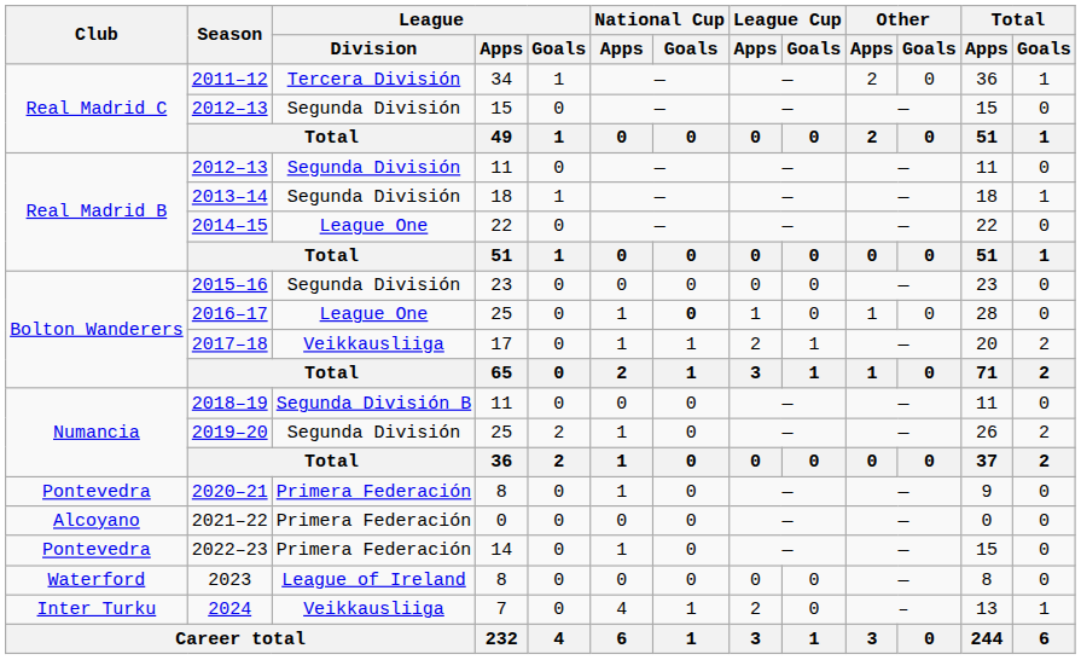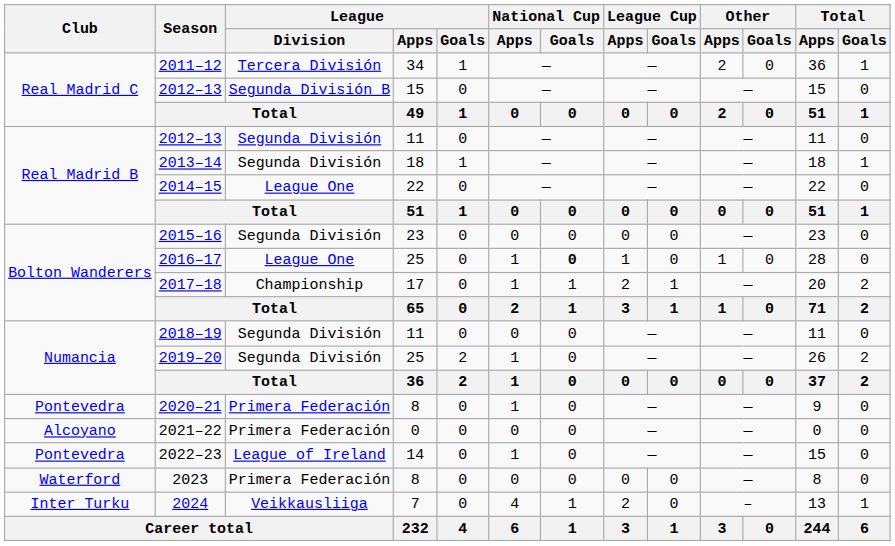 <table class="wikitable" style="text-align:center">
 <tr>
 <th rowspan="2">Club</th>
 <th rowspan="2">Season</th>
 <th colspan="3">League</th>
 <th colspan="2">National Cup</th>
 <th colspan="2">League Cup</th>
 <th colspan="2">Other</th>
 <th colspan="2">Total</th>
 </tr>
 <tr>
 <th>Division</th>
 <th>Apps</th>
 <th>Goals</th>
 <th>Apps</th>
 <th>Goals</th>
 <th>Apps</th>
 <th>Goals</th>
 <th>Apps</th>
 <th>Goals</th>
 <th>Apps</th>
 <th>Goals</th>
 </tr>
 <tr>
 <td rowspan="3"><a href='#'>Real Madrid C</a></td>
 <td><a href='#'>2011–12</a></td>
 <td><a href='#'>Tercera División</a></td>
 <td>34</td>
 <td>1</td>
 <td colspan="2">—</td>
 <td colspan="2">—</td>
 <td>2</td>
 <td>0</td>
 <td>36</td>
 <td>1</td>
 </tr>
 <tr>
 <td><a href='#'>2012–13</a></td>
-<td>Segunda División</td>
+<td><a href='#'>Segunda División B</a></td>
 <td>15</td>
 <td>0</td>
 <td colspan="2">—</td>
 <td colspan="2">—</td>
 <td colspan="2">—</td>
 <td>15</td>
 <td>0</td>
 </tr>
 <tr>
 <th colspan="2">Total</th>
 <th>49</th>
 <th>1</th>
 <th>0</th>
 <th>0</th>
 <th>0</th>
 <th>0</th>
 <th>2</th>
 <th>0</th>
 <th>51</th>
 <th>1</th>
 </tr>
 <tr>
 <td rowspan="4"><a href='#'>Real Madrid B</a></td>
 <td><a href='#'>2012–13</a></td>
 <td><a href='#'>Segunda División</a></td>
 <td>11</td>
 <td>0</td>
 <td colspan="2">—</td>
 <td colspan="2">—</td>
 <td colspan="2">—</td>
 <td>11</td>
 <td>0</td>
 </tr>
 <tr>
 <td><a href='#'>2013–14</a></td>
 <td>Segunda División</td>
 <td>18</td>
 <td>1</td>
 <td colspan="2">—</td>
 <td colspan="2">—</td>
 <td colspan="2">—</td>
 <td>18</td>
 <td>1</td>
 </tr>
 <tr>
 <td><a href='#'>2014–15</a></td>
 <td><a href='#'>League One</a></td>
 <td>22</td>
 <td>0</td>
 <td colspan="2">—</td>
 <td colspan="2">—</td>
 <td colspan="2">—</td>
 <td>22</td>
 <td>0</td>
 </tr>
 <tr>
 <th colspan="2">Total</th>
 <th>51</th>
 <th>1</th>
 <th>0</th>
 <th>0</th>
 <th>0</th>
 <th>0</th>
 <th>0</th>
 <th>0</th>
 <th>51</th>
 <th>1</th>
 </tr>
 <tr>
 <td rowspan="4"><a href='#'>Bolton Wanderers</a></td>
 <td><a href='#'>2015–16</a></td>
 <td>Segunda División</td>
 <td>23</td>
 <td>0</td>
 <td>0</td>
 <td>0</td>
 <td>0</td>
 <td>0</td>
 <td colspan="2">—</td>
 <td>23</td>
 <td>0</td>
 </tr>
 <tr>
 <td><a href='#'>2016–17</a></td>
 <td><a href='#'>League One</a></td>
 <td>25</td>
 <td>0</td>
 <td>1</td>
 <td><strong>0</strong></td>
 <td>1</td>
 <td>0</td>
 <td>1</td>
 <td>0</td>
 <td>28</td>
 <td>0</td>
 </tr>
 <tr>
 <td><a href='#'>2017–18</a></td>
-<td><a href='#'>Veikkausliiga</a></td>
+<td>Championship</td>
 <td>17</td>
 <td>0</td>
 <td>1</td>
 <td>1</td>
 <td>2</td>
 <td>1</td>
 <td colspan="2">—</td>
 <td>20</td>
 <td>2</td>
 </tr>
 <tr>
 <th colspan="2">Total</th>
 <th>65</th>
 <th>0</th>
 <th>2</th>
 <th>1</th>
 <th>3</th>
 <th>1</th>
 <th>1</th>
 <th>0</th>
 <th>71</th>
 <th>2</th>
 </tr>
 <tr>
 <td rowspan="3"><a href='#'>Numancia</a></td>
 <td><a href='#'>2018–19</a></td>
-<td><a href='#'>Segunda División B</a></td>
+<td>Segunda División</td>
 <td>11</td>
 <td>0</td>
 <td>0</td>
 <td>0</td>
 <td colspan="2">—</td>
 <td colspan="2">—</td>
 <td>11</td>
 <td>0</td>
 </tr>
 <tr>
 <td><a href='#'>2019–20</a></td>
 <td>Segunda División</td>
 <td>25</td>
 <td>2</td>
 <td>1</td>
 <td>0</td>
 <td colspan="2">—</td>
 <td colspan="2">—</td>
 <td>26</td>
 <td>2</td>
 </tr>
 <tr>
 <th colspan="2">Total</th>
 <th>36</th>
 <th>2</th>
 <th>1</th>
 <th>0</th>
 <th>0</th>
 <th>0</th>
 <th>0</th>
 <th>0</th>
 <th>37</th>
 <th>2</th>
 </tr>
 <tr>
 <td><a href='#'>Pontevedra</a></td>
 <td><a href='#'>2020–21</a></td>
 <td><a href='#'>Primera Federación</a></td>
 <td>8</td>
 <td>0</td>
 <td>1</td>
 <td>0</td>
 <td colspan="2">—</td>
 <td colspan="2">—</td>
 <td>9</td>
 <td>0</td>
 </tr>
 <tr>
 <td><a href='#'>Alcoyano</a></td>
 <td>2021–22</td>
 <td>Primera Federación</td>
 <td>0</td>
 <td>0</td>
 <td>0</td>
 <td>0</td>
 <td colspan="2">—</td>
 <td colspan="2">—</td>
 <td>0</td>
 <td>0</td>
 </tr>
 <tr>
 <td><a href='#'>Pontevedra</a></td>
 <td>2022–23</td>
-<td>Primera Federación</td>
+<td><a href='#'>League of Ireland</a></td>
 <td>14</td>
 <td>0</td>
 <td>1</td>
 <td>0</td>
 <td colspan="2">—</td>
 <td colspan="2">—</td>
 <td>15</td>
 <td>0</td>
 </tr>
 <tr>
 <td><a href='#'>Waterford</a></td>
 <td>2023</td>
-<td><a href='#'>League of Ireland</a></td>
+<td>Primera Federación</td>
 <td>8</td>
 <td>0</td>
 <td>0</td>
 <td>0</td>
 <td>0</td>
 <td>0</td>
 <td colspan="2">—</td>
 <td>8</td>
 <td>0</td>
 </tr>
 <tr>
 <td><a href='#'>Inter Turku</a></td>
 <td><a href='#'>2024</a></td>
 <td><a href='#'>Veikkausliiga</a></td>
 <td>7</td>
 <td>0</td>
 <td>4</td>
 <td>1</td>
 <td>2</td>
 <td>0</td>
 <td colspan=2>–</td>
 <td>13</td>
 <td>1</td>
 </tr>
 <tr>
 <th colspan="3">Career total</th>
 <th>232</th>
 <th>4</th>
 <th>6</th>
 <th>1</th>
 <th>3</th>
 <th>1</th>
 <th>3</th>
 <th>0</th>
 <th>244</th>
 <th>6</th>
 </tr>
 </table>
